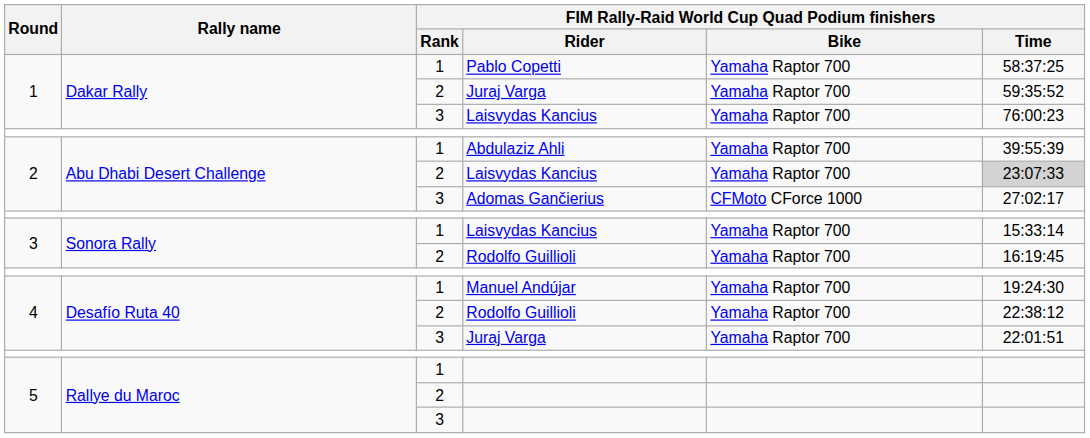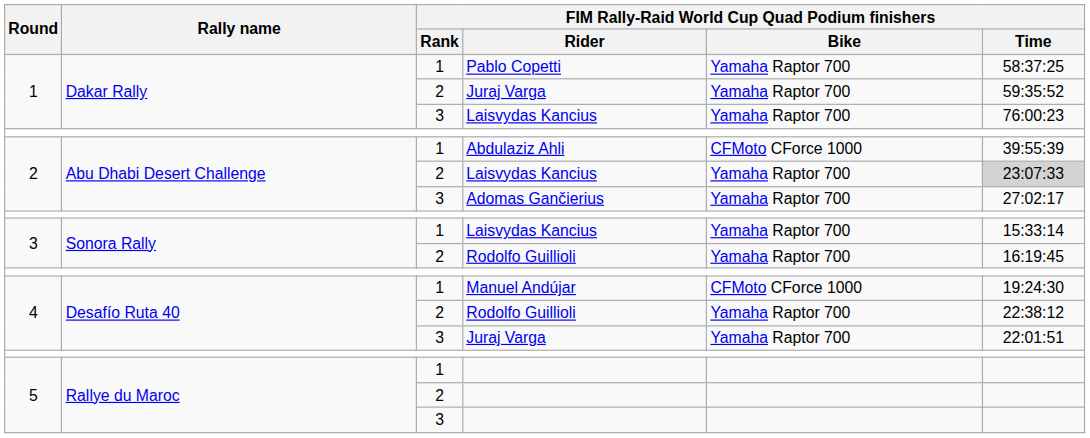 <table class="wikitable" style="font-size:85%;">
 <tr>
 <th rowspan=2>Round</th>
 <th style="width:22em" rowspan=2>Rally name</th>
 <th colspan=4>FIM Rally-Raid World Cup Quad Podium finishers</th>
 </tr>
 <tr>
 <th>Rank</th>
 <th style="width:15em">Rider</th>
 <th style="width:17em">Bike</th>
 <th style="width:6em">Time</th>
 </tr>
 <tr>
 <td rowspan=3 align=center>1</td>
 <td rowspan=3> <a href='#'>Dakar Rally</a></td>
 <td align=center>1</td>
 <td> <a href='#'>Pablo Copetti</a></td>
 <td><a href='#'>Yamaha</a> Raptor 700</td>
 <td align=center>58:37:25</td>
 </tr>
 <tr>
 <td align=center>2</td>
 <td> <a href='#'>Juraj Varga</a></td>
 <td><a href='#'>Yamaha</a> Raptor 700</td>
 <td align=center>59:35:52</td>
 </tr>
 <tr>
 <td align=center>3</td>
 <td> <a href='#'>Laisvydas Kancius</a></td>
 <td><a href='#'>Yamaha</a> Raptor 700</td>
 <td align=center>76:00:23</td>
 </tr>
 <tr style="background:white;">
 <td colspan=6></td>
 </tr>
 <tr>
 <td rowspan=3 align=center>2</td>
 <td rowspan=3> <a href='#'>Abu Dhabi Desert Challenge</a></td>
 <td align=center>1</td>
 <td> <a href='#'>Abdulaziz Ahli</a></td>
-<td><a href='#'>Yamaha</a> Raptor 700</td>
+<td><a href='#'>CFMoto</a> CForce 1000</td>
 <td align=center>39:55:39</td>
 </tr>
 <tr>
 <td align=center>2</td>
 <td> <a href='#'>Laisvydas Kancius</a></td>
 <td><a href='#'>Yamaha</a> Raptor 700</td>
 <td align=center style="background: lightgrey;">23:07:33</td>
 </tr>
 <tr>
 <td align=center>3</td>
 <td> <a href='#'>Adomas Gančierius</a></td>
-<td><a href='#'>CFMoto</a> CForce 1000</td>
+<td><a href='#'>Yamaha</a> Raptor 700</td>
 <td align=center>27:02:17</td>
 </tr>
 <tr style="background:white;">
 <td colspan=6></td>
 </tr>
 <tr>
 <td rowspan=2 align=center>3</td>
 <td rowspan=2> <a href='#'>Sonora Rally</a></td>
 <td align=center>1</td>
 <td> <a href='#'>Laisvydas Kancius</a></td>
 <td><a href='#'>Yamaha</a> Raptor 700</td>
 <td align=center>15:33:14</td>
 </tr>
 <tr>
 <td align=center>2</td>
 <td> <a href='#'>Rodolfo Guillioli</a></td>
 <td><a href='#'>Yamaha</a> Raptor 700</td>
 <td align=center>16:19:45</td>
 </tr>
 <tr style="background:white;">
 <td colspan=6></td>
 </tr>
 <tr>
 <td rowspan="3" align="center">4</td>
 <td rowspan="3"> <a href='#'>Desafío Ruta 40</a></td>
 <td align=center>1</td>
 <td> <a href='#'>Manuel Andújar</a></td>
-<td><a href='#'>Yamaha</a> Raptor 700</td>
+<td><a href='#'>CFMoto</a> CForce 1000</td>
 <td align=center>19:24:30</td>
 </tr>
 <tr>
 <td align=center>2</td>
 <td> <a href='#'>Rodolfo Guillioli</a></td>
 <td><a href='#'>Yamaha</a> Raptor 700</td>
 <td align=center>22:38:12</td>
 </tr>
 <tr>
 <td align=center>3</td>
 <td> <a href='#'>Juraj Varga</a></td>
 <td><a href='#'>Yamaha</a> Raptor 700</td>
 <td align=center>22:01:51</td>
 </tr>
 <tr style="background:white;">
 <td colspan=6></td>
 </tr>
 <tr>
 <td rowspan="3" align="center">5</td>
 <td rowspan=3> <a href='#'>Rallye du Maroc</a></td>
 <td align=center>1</td>
 <td></td>
 <td></td>
 <td align=center></td>
 </tr>
 <tr>
 <td align=center>2</td>
 <td></td>
 <td></td>
 <td align=center></td>
 </tr>
 <tr>
 <td align=center>3</td>
 <td></td>
 <td></td>
 <td align=center></td>
 </tr>
 </table>
